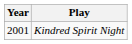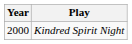 <table class="wikitable">
 <tr>
 <th>Year</th>
 <th>Play</th>
 </tr>
 <tr>
-<td>2001</td>
+<td>2000</td>
 <td><em>Kindred Spirit Night</em></td>
 </tr>
 </table>
